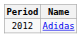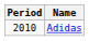 <table class="wikitable" style="text-align: center">
 <tr>
 <th>Period</th>
 <th>Name</th>
 </tr>
 <tr>
-<td>2012</td>
+<td>2010</td>
 <td> <a href='#'>Adidas</a></td>
 </tr>
 </table>
